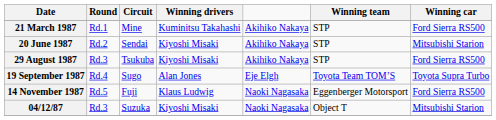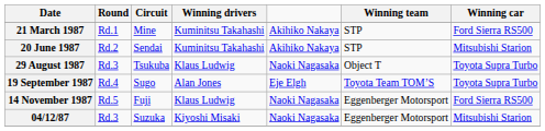 <table class="wikitable" style="font-size: 90%;">
 <tr>
 <th>Date</th>
 <th>Round</th>
 <th>Circuit</th>
 <th>Winning drivers</th>
 <td></td>
 <th>Winning team</th>
 <th>Winning car</th>
 </tr>
 <tr>
 </tr>
 <tr>
 <th>21 March 1987</th>
 <td><a href='#'>Rd.1</a></td>
 <td><a href='#'>Mine</a></td>
 <td> <a href='#'>Kuminitsu Takahashi</a></td>
 <td> <a href='#'>Akihiko Nakaya</a></td>
 <td>STP</td>
 <td><a href='#'>Ford Sierra RS500</a></td>
 </tr>
 <tr>
 <th>20 June 1987</th>
 <td><a href='#'>Rd.2</a></td>
 <td><a href='#'>Sendai</a></td>
-<td> <a href='#'>Kiyoshi Misaki</a></td>
+<td> <a href='#'>Kuminitsu Takahashi</a></td>
 <td> <a href='#'>Akihiko Nakaya</a></td>
 <td>STP</td>
 <td><a href='#'>Mitsubishi Starion</a></td>
 </tr>
 <tr>
 <th>29 August 1987</th>
 <td><a href='#'>Rd.3</a></td>
 <td><a href='#'>Tsukuba</a></td>
-<td> <a href='#'>Kiyoshi Misaki</a></td>
-<td> <a href='#'>Akihiko Nakaya</a></td>
-<td>STP</td>
-<td><a href='#'>Ford Sierra RS500</a></td>
+<td> <a href='#'>Klaus Ludwig</a></td>
+<td> <a href='#'>Naoki Nagasaka</a></td>
+<td>Object T</td>
+<td><a href='#'>Toyota Supra Turbo</a></td>
 </tr>
 <tr>
 <th>19 September 1987</th>
 <td><a href='#'>Rd.4</a></td>
 <td><a href='#'>Sugo</a></td>
 <td> <a href='#'>Alan Jones</a></td>
 <td> <a href='#'>Eje Elgh</a></td>
 <td><a href='#'>Toyota Team TOM’S</a></td>
 <td><a href='#'>Toyota Supra Turbo</a></td>
 </tr>
 <tr>
 <th>14 November 1987</th>
 <td><a href='#'>Rd.5</a></td>
 <td><a href='#'>Fuji</a></td>
 <td> <a href='#'>Klaus Ludwig</a></td>
 <td> <a href='#'>Naoki Nagasaka</a></td>
 <td>Eggenberger Motorsport</td>
 <td><a href='#'>Ford Sierra RS500</a></td>
 </tr>
 <tr>
 <th>04/12/87</th>
 <td><a href='#'>Rd.3</a></td>
 <td><a href='#'>Suzuka</a></td>
 <td> <a href='#'>Kiyoshi Misaki</a></td>
 <td> <a href='#'>Naoki Nagasaka</a></td>
-<td>Object T</td>
+<td>Eggenberger Motorsport</td>
 <td><a href='#'>Mitsubishi Starion</a></td>
 </tr>
 <tr>
 </tr>
 </table>
